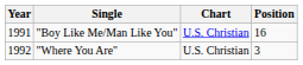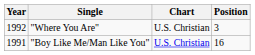 <table class="wikitable">
 <tr>
 <th align="left">Year</th>
 <th align="left">Single</th>
 <th align="left">Chart</th>
 <th align="left">Position</th>
 </tr>
 <tr>
+<td align="left">1992</td>
+<td align="left">"Where You Are"</td>
+<td align="left">U.S. Christian</td>
+<td align="left">3</td>
+</tr>
+<tr>
 <td align="left">1991</td>
 <td align="left">"Boy Like Me/Man Like You"</td>
 <td align="left"><a href='#'>U.S. Christian</a></td>
 <td align="left">16</td>
 </tr>
-<tr>
-<td align="left">1992</td>
-<td align="left">"Where You Are"</td>
-<td align="left">U.S. Christian</td>
-<td align="left">3</td>
-</tr>
 </table>
